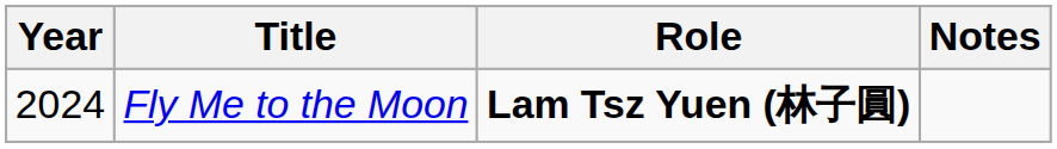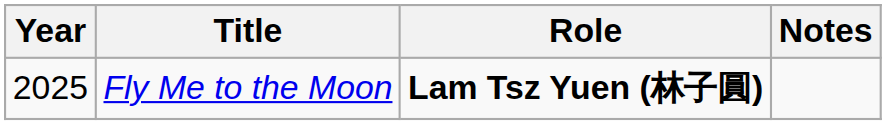 <table class="wikitable">
 <tr>
 <th>Year</th>
 <th>Title</th>
 <th>Role</th>
 <th>Notes</th>
 </tr>
 <tr>
-<td>2024</td>
+<td>2025</td>
 <td><em><a href='#'>Fly Me to the Moon</a></em></td>
 <td><strong>Lam Tsz Yuen (林子圓)</strong></td>
 <td></td>
 </tr>
 </table>
